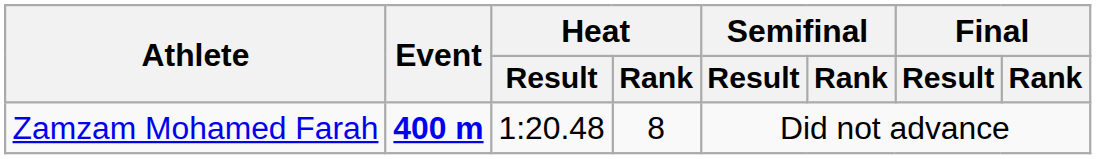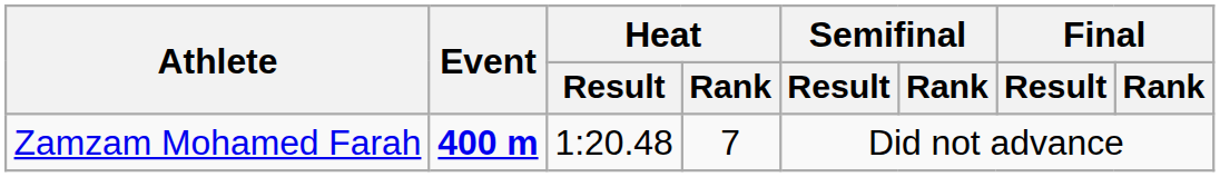 <table class="wikitable" style="font-size:90%">
 <tr>
 <th rowspan="2">Athlete</th>
 <th rowspan="2">Event</th>
 <th colspan="2">Heat</th>
 <th colspan="2">Semifinal</th>
 <th colspan="2">Final</th>
 </tr>
 <tr style="font-size:95%">
 <th>Result</th>
 <th>Rank</th>
 <th>Result</th>
 <th>Rank</th>
 <th>Result</th>
 <th>Rank</th>
 </tr>
 <tr align="center">
 <td align="left"><a href='#'>Zamzam Mohamed Farah</a></td>
 <td align="left"><strong><a href='#'>400 m</a></strong></td>
 <td>1:20.48</td>
-<td>8</td>
+<td>7</td>
 <td colspan="4">Did not advance</td>
 </tr>
 </table>
